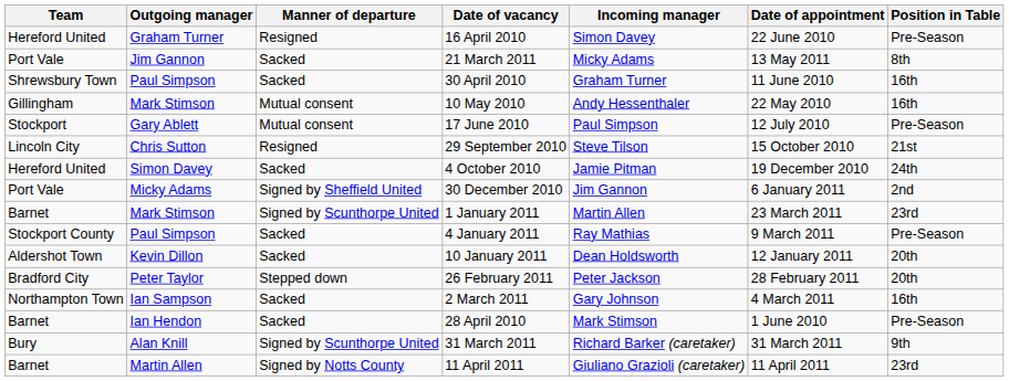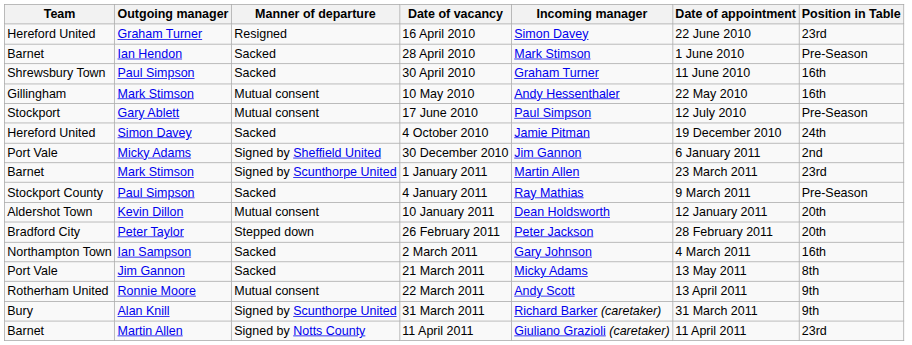 <table class="wikitable">
 <tr>
 <th>Team</th>
 <th>Outgoing manager</th>
 <th>Manner of departure</th>
 <th>Date of vacancy</th>
 <th>Incoming manager</th>
 <th>Date of appointment</th>
 <th>Position in Table</th>
 </tr>
 <tr>
 <td>Hereford United</td>
 <td><a href='#'>Graham Turner</a></td>
 <td>Resigned</td>
 <td>16 April 2010</td>
 <td><a href='#'>Simon Davey</a></td>
 <td>22 June 2010</td>
-<td>Pre-Season</td>
+<td>23rd</td>
 </tr>
 <tr>
-<td>Port Vale</td>
-<td><a href='#'>Jim Gannon</a></td>
+<td>Barnet</td>
+<td><a href='#'>Ian Hendon</a></td>
 <td>Sacked</td>
-<td>21 March 2011</td>
-<td><a href='#'>Micky Adams</a></td>
-<td>13 May 2011</td>
-<td>8th</td>
+<td>28 April 2010</td>
+<td><a href='#'>Mark Stimson</a></td>
+<td>1 June 2010</td>
+<td>Pre-Season</td>
 </tr>
 <tr>
 <td>Shrewsbury Town</td>
 <td><a href='#'>Paul Simpson</a></td>
 <td>Sacked</td>
 <td>30 April 2010</td>
 <td><a href='#'>Graham Turner</a></td>
 <td>11 June 2010</td>
 <td>16th</td>
 </tr>
 <tr>
 <td>Gillingham</td>
 <td><a href='#'>Mark Stimson</a></td>
 <td>Mutual consent</td>
 <td>10 May 2010</td>
 <td><a href='#'>Andy Hessenthaler</a></td>
 <td>22 May 2010</td>
 <td>16th</td>
 </tr>
 <tr>
 <td>Stockport</td>
 <td><a href='#'>Gary Ablett</a></td>
 <td>Mutual consent</td>
 <td>17 June 2010</td>
 <td><a href='#'>Paul Simpson</a></td>
 <td>12 July 2010</td>
 <td>Pre-Season</td>
-</tr>
-<tr>
-<td>Lincoln City</td>
-<td><a href='#'>Chris Sutton</a></td>
-<td>Resigned</td>
-<td>29 September 2010</td>
-<td><a href='#'>Steve Tilson</a></td>
-<td>15 October 2010</td>
-<td>21st</td>
 </tr>
 <tr>
 <td>Hereford United</td>
 <td><a href='#'>Simon Davey</a></td>
 <td>Sacked</td>
 <td>4 October 2010</td>
 <td><a href='#'>Jamie Pitman</a></td>
 <td>19 December 2010</td>
 <td>24th</td>
 </tr>
 <tr>
 <td>Port Vale</td>
 <td><a href='#'>Micky Adams</a></td>
 <td>Signed by <a href='#'>Sheffield United</a></td>
 <td>30 December 2010</td>
 <td><a href='#'>Jim Gannon</a></td>
 <td>6 January 2011</td>
 <td>2nd</td>
 </tr>
 <tr>
 <td>Barnet</td>
 <td><a href='#'>Mark Stimson</a></td>
 <td>Signed by <a href='#'>Scunthorpe United</a></td>
 <td>1 January 2011</td>
 <td><a href='#'>Martin Allen</a></td>
 <td>23 March 2011</td>
 <td>23rd</td>
 </tr>
 <tr>
 <td>Stockport County</td>
 <td><a href='#'>Paul Simpson</a></td>
 <td>Sacked</td>
 <td>4 January 2011</td>
 <td><a href='#'>Ray Mathias</a></td>
 <td>9 March 2011</td>
 <td>Pre-Season</td>
 </tr>
 <tr>
 <td>Aldershot Town</td>
 <td><a href='#'>Kevin Dillon</a></td>
-<td>Sacked</td>
+<td>Mutual consent</td>
 <td>10 January 2011</td>
 <td><a href='#'>Dean Holdsworth</a></td>
 <td>12 January 2011</td>
 <td>20th</td>
 </tr>
 <tr>
 <td>Bradford City</td>
 <td><a href='#'>Peter Taylor</a></td>
 <td>Stepped down</td>
 <td>26 February 2011</td>
 <td><a href='#'>Peter Jackson</a></td>
 <td>28 February 2011</td>
 <td>20th</td>
 </tr>
 <tr>
 <td>Northampton Town</td>
 <td><a href='#'>Ian Sampson</a></td>
 <td>Sacked</td>
 <td>2 March 2011</td>
 <td><a href='#'>Gary Johnson</a></td>
 <td>4 March 2011</td>
 <td>16th</td>
 </tr>
 <tr>
-<td>Barnet</td>
-<td><a href='#'>Ian Hendon</a></td>
+<td>Port Vale</td>
+<td><a href='#'>Jim Gannon</a></td>
 <td>Sacked</td>
-<td>28 April 2010</td>
-<td><a href='#'>Mark Stimson</a></td>
-<td>1 June 2010</td>
-<td>Pre-Season</td>
+<td>21 March 2011</td>
+<td><a href='#'>Micky Adams</a></td>
+<td>13 May 2011</td>
+<td>8th</td>
+</tr>
+<tr>
+<td>Rotherham United</td>
+<td><a href='#'>Ronnie Moore</a></td>
+<td>Mutual consent</td>
+<td>22 March 2011</td>
+<td><a href='#'>Andy Scott</a></td>
+<td>13 April 2011</td>
+<td>9th</td>
 </tr>
 <tr>
 <td>Bury</td>
 <td><a href='#'>Alan Knill</a></td>
 <td>Signed by <a href='#'>Scunthorpe United</a></td>
 <td>31 March 2011</td>
 <td><a href='#'>Richard Barker</a> <em>(caretaker)</em></td>
 <td>31 March 2011</td>
 <td>9th</td>
 </tr>
 <tr>
 <td>Barnet</td>
 <td><a href='#'>Martin Allen</a></td>
 <td>Signed by <a href='#'>Notts County</a></td>
 <td>11 April 2011</td>
 <td><a href='#'>Giuliano Grazioli</a> <em>(caretaker)</em></td>
 <td>11 April 2011</td>
 <td>23rd</td>
 </tr>
 </table>
